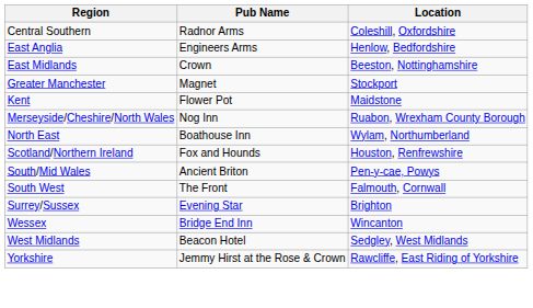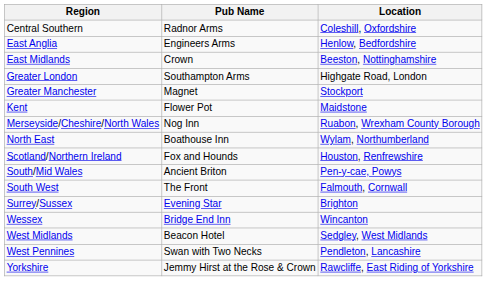 <table class="wikitable">
 <tr>
 <th>Region</th>
 <th>Pub Name</th>
 <th>Location</th>
 </tr>
 <tr>
 <td>Central Southern</td>
 <td>Radnor Arms</td>
 <td><a href='#'>Coleshill</a>, <a href='#'>Oxfordshire</a></td>
 </tr>
 <tr>
 <td><a href='#'>East Anglia</a></td>
 <td>Engineers Arms</td>
 <td><a href='#'>Henlow</a>, <a href='#'>Bedfordshire</a></td>
 </tr>
 <tr>
 <td><a href='#'>East Midlands</a></td>
 <td>Crown</td>
 <td><a href='#'>Beeston</a>, <a href='#'>Nottinghamshire</a></td>
+</tr>
+<tr>
+<td><a href='#'>Greater London</a></td>
+<td>Southampton Arms</td>
+<td>Highgate Road, London</td>
 </tr>
 <tr>
 <td><a href='#'>Greater Manchester</a></td>
 <td>Magnet</td>
 <td><a href='#'>Stockport</a></td>
 </tr>
 <tr>
 <td><a href='#'>Kent</a></td>
 <td>Flower Pot</td>
 <td><a href='#'>Maidstone</a></td>
 </tr>
 <tr>
 <td><a href='#'>Merseyside</a>/<a href='#'>Cheshire</a>/<a href='#'>North Wales</a></td>
 <td>Nog Inn</td>
 <td><a href='#'>Ruabon</a>, <a href='#'>Wrexham County Borough</a></td>
 </tr>
 <tr>
 <td><a href='#'>North East</a></td>
 <td>Boathouse Inn</td>
 <td><a href='#'>Wylam</a>, <a href='#'>Northumberland</a></td>
 </tr>
 <tr>
 <td><a href='#'>Scotland</a>/<a href='#'>Northern Ireland</a></td>
 <td>Fox and Hounds</td>
 <td><a href='#'>Houston</a>, <a href='#'>Renfrewshire</a></td>
 </tr>
 <tr>
 <td><a href='#'>South</a>/<a href='#'>Mid Wales</a></td>
 <td>Ancient Briton</td>
 <td><a href='#'>Pen-y-cae, Powys</a></td>
 </tr>
 <tr>
 <td><a href='#'>South West</a></td>
 <td>The Front</td>
 <td><a href='#'>Falmouth</a>, <a href='#'>Cornwall</a></td>
 </tr>
 <tr>
 <td><a href='#'>Surrey</a>/<a href='#'>Sussex</a></td>
 <td><a href='#'>Evening Star</a></td>
 <td><a href='#'>Brighton</a></td>
 </tr>
 <tr>
 <td><a href='#'>Wessex</a></td>
 <td><a href='#'>Bridge End Inn</a></td>
 <td><a href='#'>Wincanton</a></td>
 </tr>
 <tr>
 <td><a href='#'>West Midlands</a></td>
 <td>Beacon Hotel</td>
 <td><a href='#'>Sedgley</a>, <a href='#'>West Midlands</a></td>
 </tr>
 <tr>
+<td><a href='#'>West Pennines</a></td>
+<td>Swan with Two Necks</td>
+<td><a href='#'>Pendleton</a>, <a href='#'>Lancashire</a></td>
+</tr>
+<tr>
 <td><a href='#'>Yorkshire</a></td>
 <td>Jemmy Hirst at the Rose & Crown</td>
 <td><a href='#'>Rawcliffe</a>, <a href='#'>East Riding of Yorkshire</a></td>
 </tr>
 </table>
